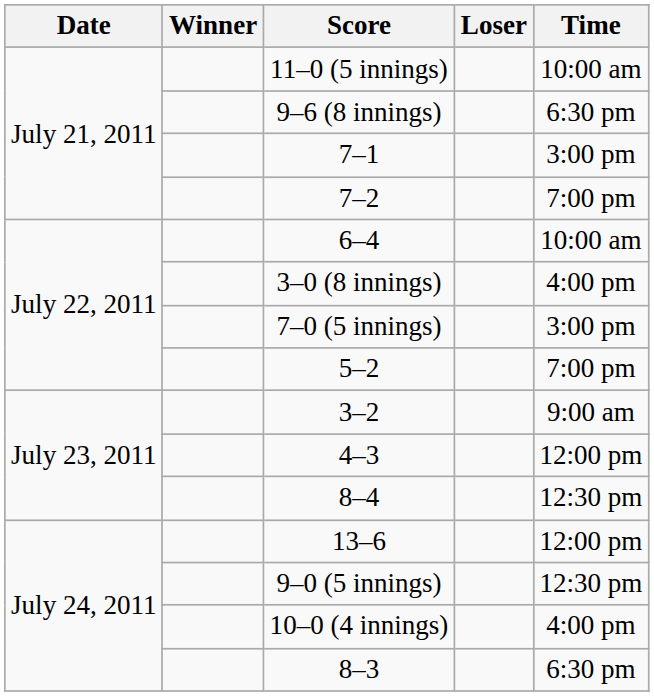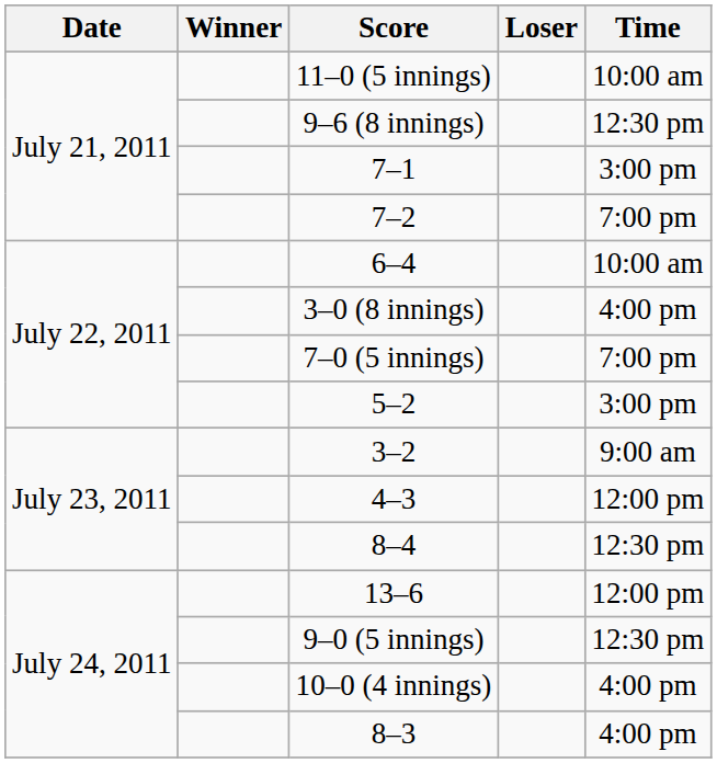 <table class="wikitable">
 <tr>
 <th>Date</th>
 <th>Winner</th>
 <th>Score</th>
 <th>Loser</th>
 <th>Time</th>
 </tr>
 <tr align=center>
 <td rowspan=4>July 21, 2011</td>
 <td></td>
 <td>11–0 (5 innings)</td>
 <td></td>
 <td>10:00 am</td>
 </tr>
 <tr align=center>
 <td></td>
 <td>9–6 (8 innings)</td>
 <td></td>
-<td>6:30 pm</td>
+<td>12:30 pm</td>
 </tr>
 <tr align=center>
 <td></td>
 <td>7–1</td>
 <td></td>
 <td>3:00 pm</td>
 </tr>
 <tr align=center>
 <td></td>
 <td>7–2</td>
 <td></td>
 <td>7:00 pm</td>
 </tr>
 <tr align=center>
 <td rowspan=4>July 22, 2011</td>
 <td></td>
 <td>6–4</td>
 <td></td>
 <td>10:00 am</td>
 </tr>
 <tr align=center>
 <td></td>
 <td>3–0 (8 innings)</td>
 <td></td>
 <td>4:00 pm</td>
 </tr>
 <tr align=center>
 <td></td>
 <td>7–0 (5 innings)</td>
 <td></td>
-<td>3:00 pm</td>
+<td>7:00 pm</td>
 </tr>
 <tr align=center>
 <td></td>
 <td>5–2</td>
 <td></td>
-<td>7:00 pm</td>
+<td>3:00 pm</td>
 </tr>
 <tr align=center>
 <td rowspan=3>July 23, 2011</td>
 <td></td>
 <td>3–2</td>
 <td></td>
 <td>9:00 am</td>
 </tr>
 <tr align=center>
 <td></td>
 <td>4–3</td>
 <td></td>
 <td>12:00 pm</td>
 </tr>
 <tr align=center>
 <td></td>
 <td>8–4</td>
 <td></td>
 <td>12:30 pm</td>
 </tr>
 <tr align=center>
 <td rowspan=4>July 24, 2011</td>
 <td></td>
 <td>13–6</td>
 <td></td>
 <td>12:00 pm</td>
 </tr>
 <tr align=center>
 <td></td>
 <td>9–0 (5 innings)</td>
 <td></td>
 <td>12:30 pm</td>
 </tr>
 <tr align=center>
 <td></td>
 <td>10–0 (4 innings)</td>
 <td></td>
 <td>4:00 pm</td>
 </tr>
 <tr align=center>
 <td></td>
 <td>8–3</td>
 <td></td>
-<td>6:30 pm</td>
+<td>4:00 pm</td>
 </tr>
 </table>
